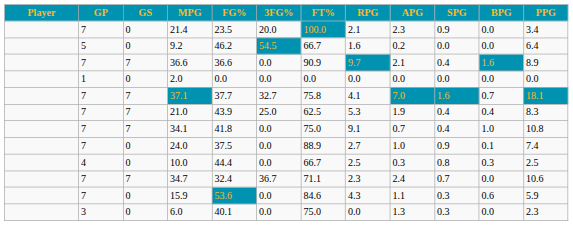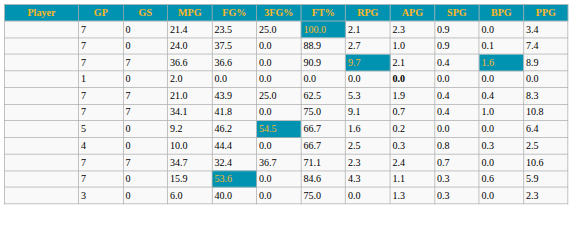 <table class="wikitable sortable" style="font-size: 90%">
 <tr>
 <th style="background:#0093B1;color:#FDB827;" width="10%">Player</th>
 <th style="background:#0093B1;color:#FDB827;" width="6%">GP</th>
 <th style="background:#0093B1;color:#FDB827;" width="6%">GS</th>
 <th style="background:#0093B1;color:#FDB827;" width="6%">MPG</th>
 <th style="background:#0093B1;color:#FDB827;" width="6%">FG%</th>
 <th style="background:#0093B1;color:#FDB827;" width="6%">3FG%</th>
 <th style="background:#0093B1;color:#FDB827;" width="6%">FT%</th>
 <th style="background:#0093B1;color:#FDB827;" width="6%">RPG</th>
 <th style="background:#0093B1;color:#FDB827;" width="6%">APG</th>
 <th style="background:#0093B1;color:#FDB827;" width="6%">SPG</th>
 <th style="background:#0093B1;color:#FDB827;" width="6%">BPG</th>
 <th style="background:#0093B1;color:#FDB827;" width="6%">PPG</th>
 </tr>
 <tr>
 <td></td>
 <td>7</td>
 <td>0</td>
 <td>21.4</td>
 <td>23.5</td>
-<td>20.0</td>
+<td>25.0</td>
 <td style="background:#0093B1;color:#FDB827;">100.0</td>
 <td>2.1</td>
 <td>2.3</td>
 <td>0.9</td>
 <td>0.0</td>
 <td>3.4</td>
 </tr>
 <tr>
 <td></td>
-<td>5</td>
+<td>7</td>
 <td>0</td>
-<td>9.2</td>
-<td>46.2</td>
-<td style="background:#0093B1;color:#FDB827;">54.5</td>
-<td>66.7</td>
-<td>1.6</td>
-<td>0.2</td>
+<td>24.0</td>
+<td>37.5</td>
 <td>0.0</td>
-<td>0.0</td>
-<td>6.4</td>
+<td>88.9</td>
+<td>2.7</td>
+<td>1.0</td>
+<td>0.9</td>
+<td>0.1</td>
+<td>7.4</td>
 </tr>
 <tr>
 <td></td>
 <td>7</td>
 <td>7</td>
 <td>36.6</td>
 <td>36.6</td>
 <td>0.0</td>
 <td>90.9</td>
 <td style="background:#0093B1;color:#FDB827;">9.7</td>
 <td>2.1</td>
 <td>0.4</td>
 <td style="background:#0093B1;color:#FDB827;">1.6</td>
 <td>8.9</td>
 </tr>
 <tr>
 <td></td>
 <td>1</td>
 <td>0</td>
 <td>2.0</td>
 <td>0.0</td>
 <td>0.0</td>
 <td>0.0</td>
 <td>0.0</td>
+<td><strong>0.0</strong></td>
 <td>0.0</td>
 <td>0.0</td>
 <td>0.0</td>
-<td>0.0</td>
-</tr>
-<tr>
-<td></td>
-<td>7</td>
-<td>7</td>
-<td style="background:#0093B1;color:#FDB827;">37.1</td>
-<td>37.7</td>
-<td>32.7</td>
-<td>75.8</td>
-<td>4.1</td>
-<td style="background:#0093B1;color:#FDB827;">7.0</td>
-<td style="background:#0093B1;color:#FDB827;">1.6</td>
-<td>0.7</td>
-<td style="background:#0093B1;color:#FDB827;">18.1</td>
 </tr>
 <tr>
 <td></td>
 <td>7</td>
 <td>7</td>
 <td>21.0</td>
 <td>43.9</td>
 <td>25.0</td>
 <td>62.5</td>
 <td>5.3</td>
 <td>1.9</td>
 <td>0.4</td>
 <td>0.4</td>
 <td>8.3</td>
 </tr>
 <tr>
 <td></td>
 <td>7</td>
 <td>7</td>
 <td>34.1</td>
 <td>41.8</td>
 <td>0.0</td>
 <td>75.0</td>
 <td>9.1</td>
 <td>0.7</td>
 <td>0.4</td>
 <td>1.0</td>
 <td>10.8</td>
 </tr>
 <tr>
 <td></td>
-<td>7</td>
+<td>5</td>
 <td>0</td>
-<td>24.0</td>
-<td>37.5</td>
+<td>9.2</td>
+<td>46.2</td>
+<td style="background:#0093B1;color:#FDB827;">54.5</td>
+<td>66.7</td>
+<td>1.6</td>
+<td>0.2</td>
 <td>0.0</td>
-<td>88.9</td>
-<td>2.7</td>
-<td>1.0</td>
-<td>0.9</td>
-<td>0.1</td>
-<td>7.4</td>
+<td>0.0</td>
+<td>6.4</td>
 </tr>
 <tr>
 <td></td>
 <td>4</td>
 <td>0</td>
 <td>10.0</td>
 <td>44.4</td>
 <td>0.0</td>
 <td>66.7</td>
 <td>2.5</td>
 <td>0.3</td>
 <td>0.8</td>
 <td>0.3</td>
 <td>2.5</td>
 </tr>
 <tr>
 <td></td>
 <td>7</td>
 <td>7</td>
 <td>34.7</td>
 <td>32.4</td>
 <td>36.7</td>
 <td>71.1</td>
 <td>2.3</td>
 <td>2.4</td>
 <td>0.7</td>
 <td>0.0</td>
 <td>10.6</td>
 </tr>
 <tr>
 <td></td>
 <td>7</td>
 <td>0</td>
 <td>15.9</td>
 <td style="background:#0093B1;color:#FDB827;">53.6</td>
 <td>0.0</td>
 <td>84.6</td>
 <td>4.3</td>
 <td>1.1</td>
 <td>0.3</td>
 <td>0.6</td>
 <td>5.9</td>
 </tr>
 <tr>
 <td></td>
 <td>3</td>
 <td>0</td>
 <td>6.0</td>
-<td>40.1</td>
+<td>40.0</td>
 <td>0.0</td>
 <td>75.0</td>
 <td>0.0</td>
 <td>1.3</td>
 <td>0.3</td>
 <td>0.0</td>
 <td>2.3</td>
 </tr>
 </table>
